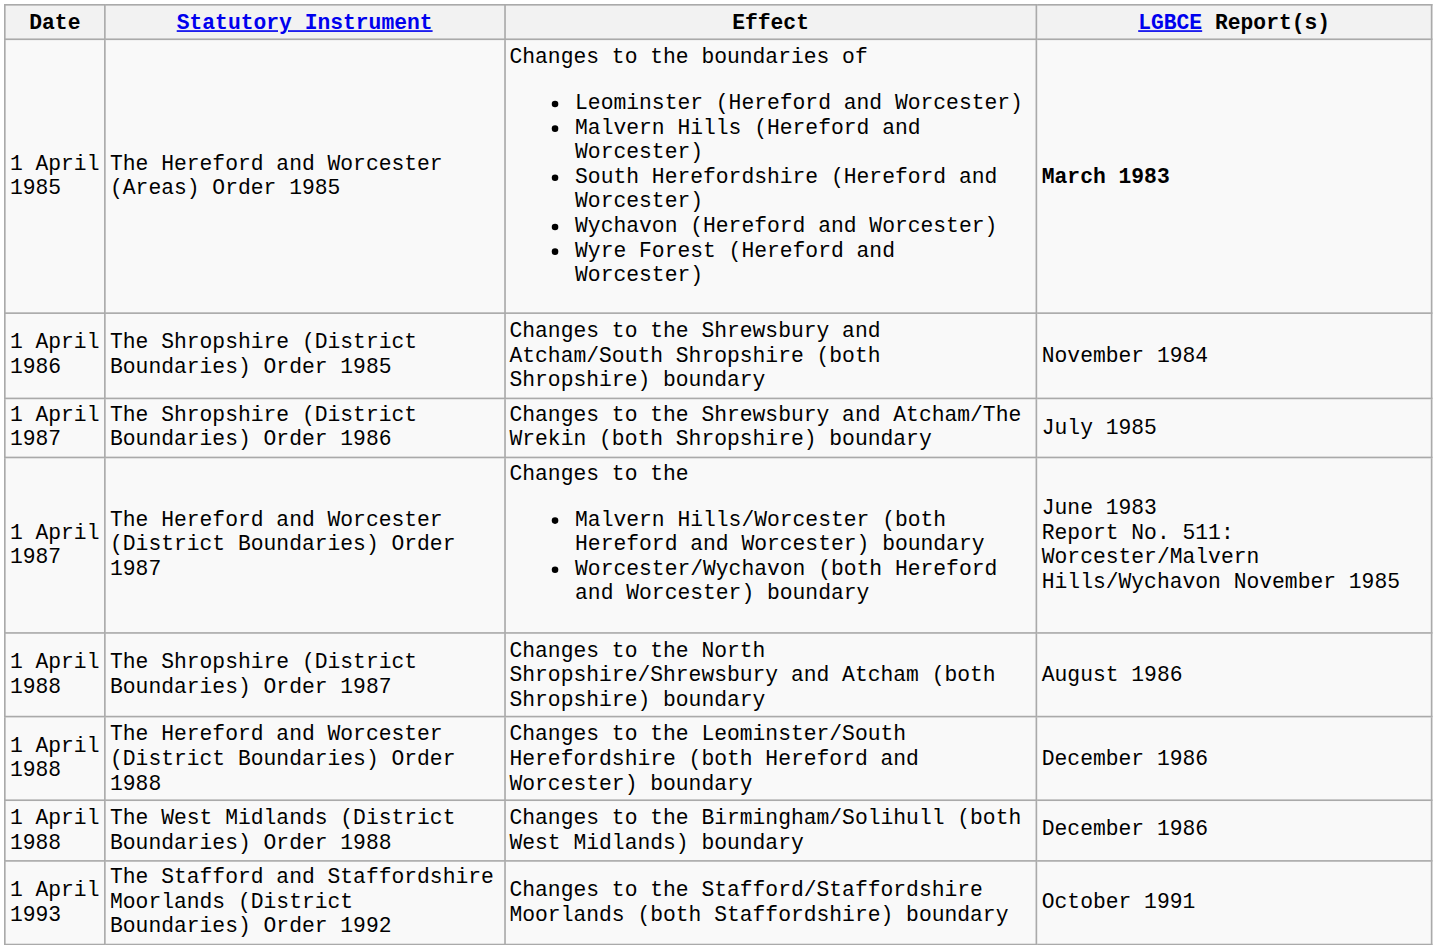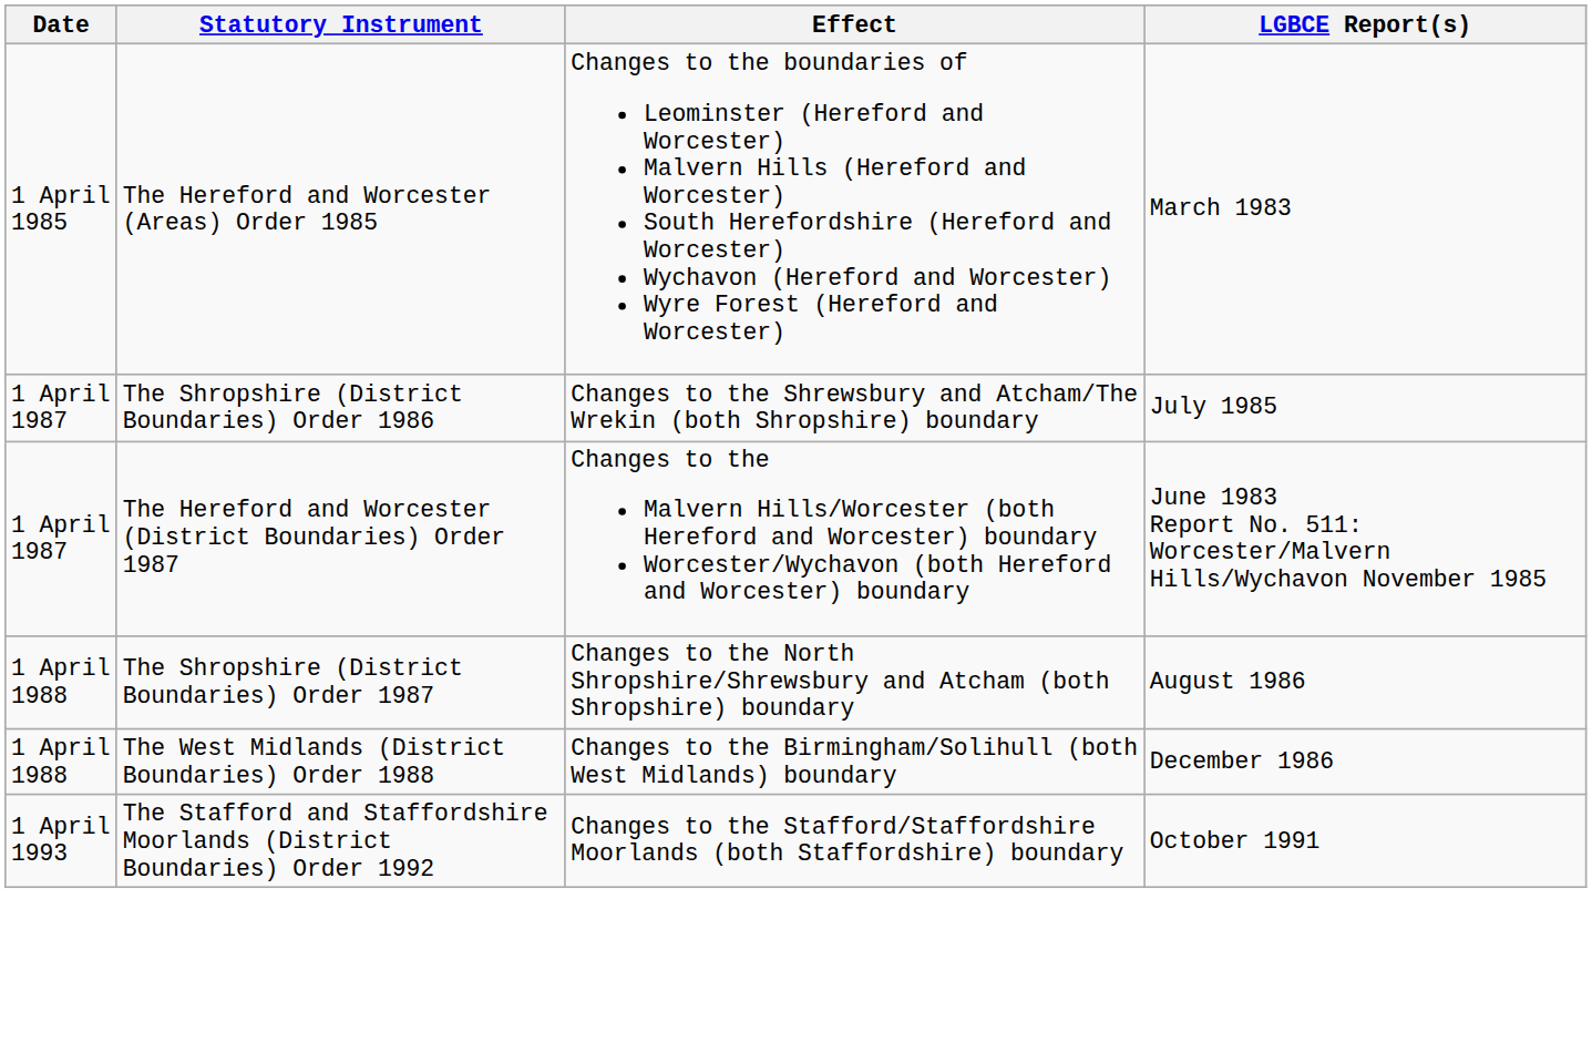 <table class="wikitable sortable">
 <tr>
 <th>Date</th>
 <th><a href='#'>Statutory Instrument</a></th>
 <th>Effect</th>
 <th><a href='#'>LGBCE</a> Report(s)</th>
 </tr>
 <tr>
 <td>1 April 1985</td>
 <td>The Hereford and Worcester (Areas) Order 1985</td>
 <td>Changes to the boundaries of<br><ul><li>Leominster (Hereford and Worcester)</li><li>Malvern Hills (Hereford and Worcester)</li><li>South Herefordshire (Hereford and Worcester)</li><li>Wychavon (Hereford and Worcester)</li><li>Wyre Forest (Hereford and Worcester)</li></ul></td>
-<td><strong> March 1983</strong></td>
-</tr>
-<tr>
-<td>1 April 1986</td>
-<td>The Shropshire (District Boundaries) Order 1985</td>
-<td>Changes to the Shrewsbury and Atcham/South Shropshire (both Shropshire) boundary</td>
-<td> November 1984</td>
+<td> March 1983</td>
 </tr>
 <tr>
 <td>1 April 1987</td>
 <td>The Shropshire (District Boundaries) Order 1986</td>
 <td>Changes to the Shrewsbury and Atcham/The Wrekin (both Shropshire) boundary</td>
 <td> July 1985</td>
 </tr>
 <tr>
 <td>1 April 1987</td>
 <td>The Hereford and Worcester (District Boundaries) Order 1987</td>
 <td>Changes to the<br><ul><li>Malvern Hills/Worcester (both Hereford and Worcester) boundary</li><li>Worcester/Wychavon (both Hereford and Worcester) boundary</li></ul></td>
 <td> June 1983<br>Report No. 511: Worcester/Malvern Hills/Wychavon November 1985</td>
 </tr>
 <tr>
 <td>1 April 1988</td>
 <td>The Shropshire (District Boundaries) Order 1987</td>
 <td>Changes to the North Shropshire/Shrewsbury and Atcham (both Shropshire) boundary</td>
 <td> August 1986</td>
 </tr>
 <tr>
 <td>1 April 1988</td>
-<td>The Hereford and Worcester (District Boundaries) Order 1988</td>
-<td>Changes to the Leominster/South Herefordshire (both Hereford and Worcester) boundary</td>
-<td> December 1986</td>
-</tr>
-<tr>
-<td>1 April 1988</td>
 <td>The West Midlands (District Boundaries) Order 1988</td>
 <td>Changes to the Birmingham/Solihull (both West Midlands) boundary</td>
 <td> December 1986</td>
 </tr>
 <tr>
 <td>1 April 1993</td>
 <td>The Stafford and Staffordshire Moorlands (District Boundaries) Order 1992</td>
 <td>Changes to the Stafford/Staffordshire Moorlands (both Staffordshire) boundary</td>
 <td> October 1991</td>
 </tr>
 </table>
